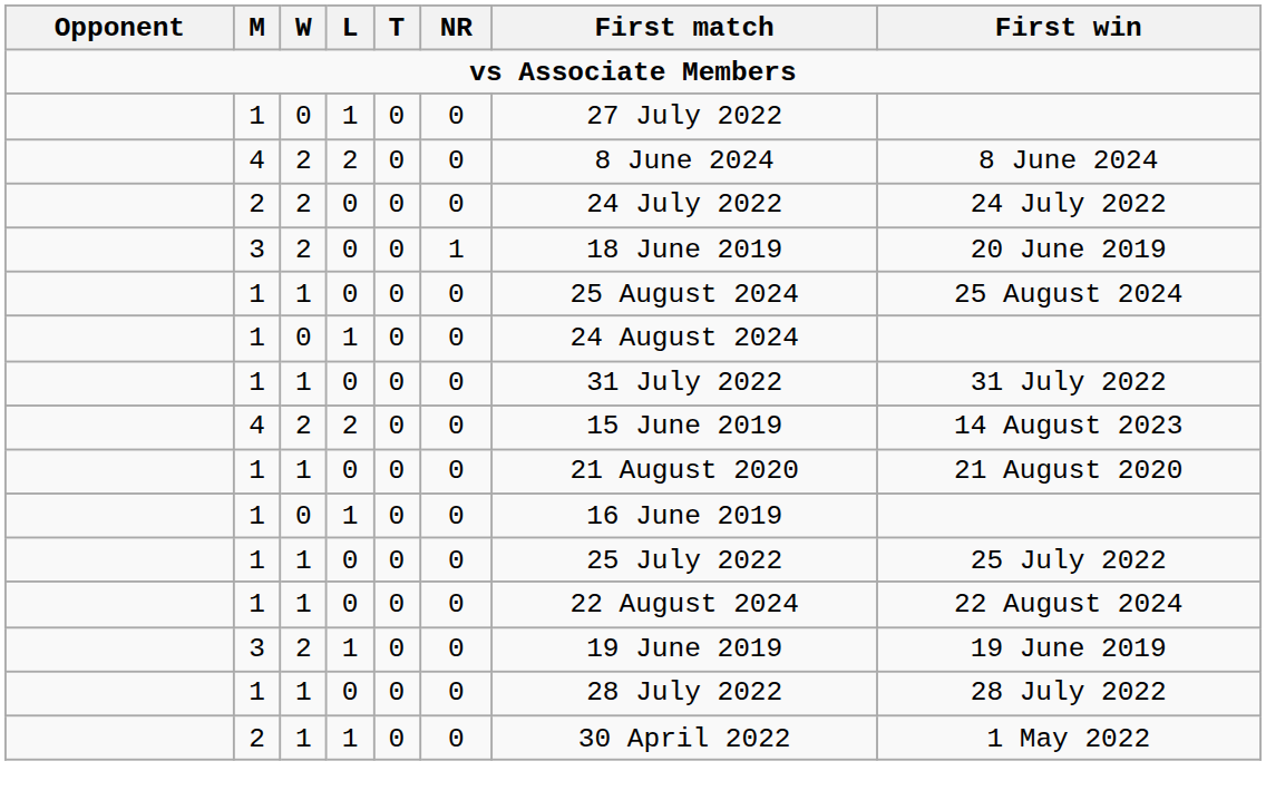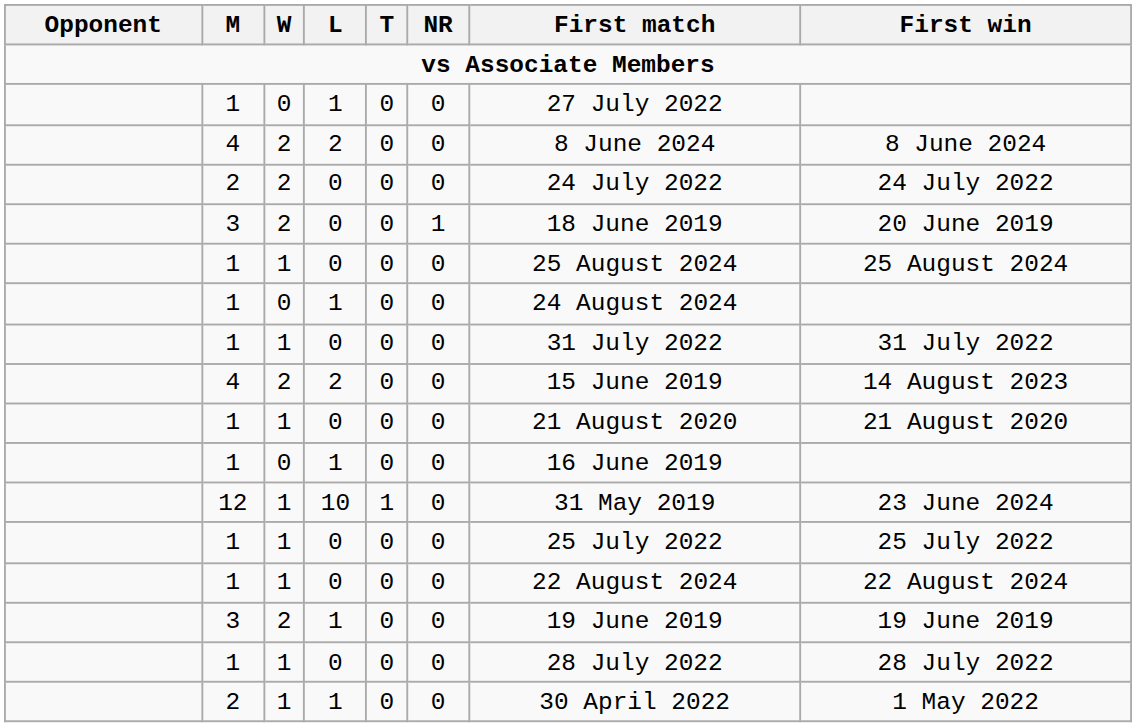 <table class="wikitable" style="text-align: center; width: 600px;">
 <tr>
 <th>Opponent</th>
 <th>M</th>
 <th>W</th>
 <th>L</th>
 <th>T</th>
 <th>NR</th>
 <th>First match</th>
 <th>First win</th>
 </tr>
 <tr>
 <td colspan="8" style="text-align:center;"><strong>vs Associate Members</strong></td>
 </tr>
 <tr>
 <td align=left></td>
 <td>1</td>
 <td>0</td>
 <td>1</td>
 <td>0</td>
 <td>0</td>
 <td>27 July 2022</td>
 <td></td>
 </tr>
 <tr>
 <td align=left></td>
 <td>4</td>
 <td>2</td>
 <td>2</td>
 <td>0</td>
 <td>0</td>
 <td>8 June 2024</td>
 <td>8 June 2024</td>
 </tr>
 <tr>
 <td align=left></td>
 <td>2</td>
 <td>2</td>
 <td>0</td>
 <td>0</td>
 <td>0</td>
 <td>24 July 2022</td>
 <td>24 July 2022</td>
 </tr>
 <tr>
 <td align=left></td>
 <td>3</td>
 <td>2</td>
 <td>0</td>
 <td>0</td>
 <td>1</td>
 <td>18 June 2019</td>
 <td>20 June 2019</td>
 </tr>
 <tr>
 <td align=left></td>
 <td>1</td>
 <td>1</td>
 <td>0</td>
 <td>0</td>
 <td>0</td>
 <td>25 August 2024</td>
 <td>25 August 2024</td>
 </tr>
 <tr>
 <td align=left></td>
 <td>1</td>
 <td>0</td>
 <td>1</td>
 <td>0</td>
 <td>0</td>
 <td>24 August 2024</td>
 <td></td>
 </tr>
 <tr>
 <td align=left></td>
 <td>1</td>
 <td>1</td>
 <td>0</td>
 <td>0</td>
 <td>0</td>
 <td>31 July 2022</td>
 <td>31 July 2022</td>
 </tr>
 <tr>
 <td align=left></td>
 <td>4</td>
 <td>2</td>
 <td>2</td>
 <td>0</td>
 <td>0</td>
 <td>15 June 2019</td>
 <td>14 August 2023</td>
 </tr>
 <tr>
 <td align=left></td>
 <td>1</td>
 <td>1</td>
 <td>0</td>
 <td>0</td>
 <td>0</td>
 <td>21 August 2020</td>
 <td>21 August 2020</td>
 </tr>
 <tr>
 <td align=left></td>
 <td>1</td>
 <td>0</td>
 <td>1</td>
 <td>0</td>
 <td>0</td>
 <td>16 June 2019</td>
 <td></td>
 </tr>
 <tr>
 <td align=left></td>
+<td>12</td>
+<td>1</td>
+<td>10</td>
+<td>1</td>
+<td>0</td>
+<td>31 May 2019</td>
+<td>23 June 2024</td>
+</tr>
+<tr>
+<td align=left></td>
 <td>1</td>
 <td>1</td>
 <td>0</td>
 <td>0</td>
 <td>0</td>
 <td>25 July 2022</td>
 <td>25 July 2022</td>
 </tr>
 <tr>
 <td align=left></td>
 <td>1</td>
 <td>1</td>
 <td>0</td>
 <td>0</td>
 <td>0</td>
 <td>22 August 2024</td>
 <td>22 August 2024</td>
 </tr>
 <tr>
 <td align=left></td>
 <td>3</td>
 <td>2</td>
 <td>1</td>
 <td>0</td>
 <td>0</td>
 <td>19 June 2019</td>
 <td>19 June 2019</td>
 </tr>
 <tr>
 <td align=left></td>
 <td>1</td>
 <td>1</td>
 <td>0</td>
 <td>0</td>
 <td>0</td>
 <td>28 July 2022</td>
 <td>28 July 2022</td>
 </tr>
 <tr>
 <td align=left></td>
 <td>2</td>
 <td>1</td>
 <td>1</td>
 <td>0</td>
 <td>0</td>
 <td>30 April 2022</td>
 <td>1 May 2022</td>
 </tr>
 </table>
